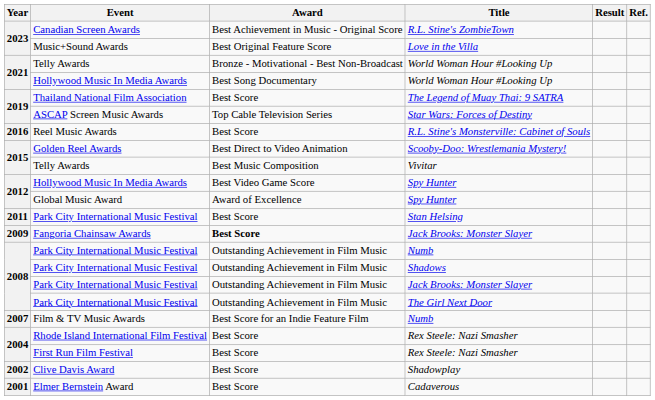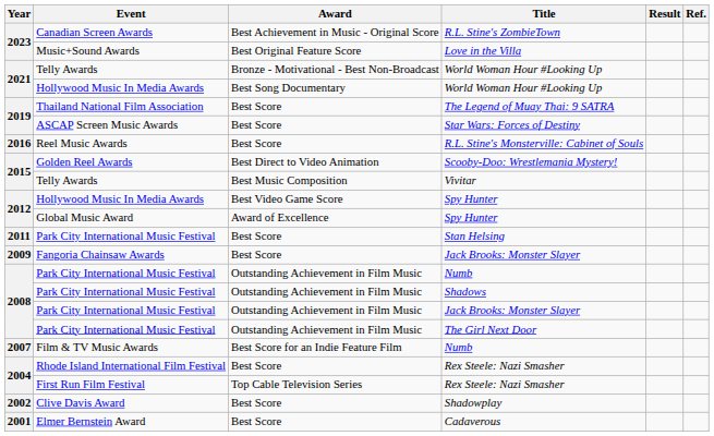 <table class="wikitable plainrowheaders sortable">
 <tr>
 <th scope="col">Year</th>
 <th scope="col">Event</th>
 <th scope="col">Award</th>
 <th scope="col">Title</th>
 <th scope="col">Result</th>
 <th scope="col">Ref.</th>
 </tr>
 <tr>
 <th rowspan="2" scope="row">2023</th>
 <td><a href='#'>Canadian Screen Awards</a></td>
 <td>Best Achievement in Music - Original Score</td>
 <td><em><a href='#'>R.L. Stine's ZombieTown</a></em></td>
 <td></td>
 <td></td>
 </tr>
 <tr>
 <td>Music+Sound Awards</td>
 <td>Best Original Feature Score</td>
 <td><em><a href='#'>Love in the Villa</a></em></td>
 <td></td>
 <td></td>
 </tr>
 <tr>
 <th rowspan="2" scope="row">2021</th>
 <td>Telly Awards</td>
 <td>Bronze - Motivational - Best Non-Broadcast</td>
 <td><em>World Woman Hour #Looking Up</em></td>
 <td></td>
 <td></td>
 </tr>
 <tr>
 <td><a href='#'>Hollywood Music In Media Awards</a></td>
 <td>Best Song Documentary</td>
 <td><em>World Woman Hour #Looking Up</em></td>
 <td></td>
 <td></td>
 </tr>
 <tr>
 <th rowspan="2" scope="row">2019</th>
 <td><a href='#'>Thailand National Film Association</a></td>
 <td>Best Score</td>
 <td><a href='#'><em>The Legend of Muay Thai: 9 SATRA</em></a></td>
 <td></td>
 <td></td>
 </tr>
 <tr>
 <td><a href='#'>ASCAP</a> Screen Music Awards</td>
-<td>Top Cable Television Series</td>
+<td>Best Score</td>
 <td><a href='#'><em>Star Wars: Forces of Destiny</em></a></td>
 <td></td>
 <td></td>
 </tr>
 <tr>
 <th scope="row">2016</th>
 <td>Reel Music Awards</td>
 <td>Best Score</td>
 <td><em><a href='#'>R.L. Stine's Monsterville: Cabinet of Souls</a></em></td>
 <td></td>
 <td></td>
 </tr>
 <tr>
 <th rowspan="2" scope="row">2015</th>
 <td><a href='#'>Golden Reel Awards</a></td>
 <td>Best Direct to Video Animation</td>
 <td><a href='#'><em>Scooby-Doo: Wrestlemania Mystery!</em></a></td>
 <td></td>
 <td></td>
 </tr>
 <tr>
 <td>Telly Awards</td>
 <td>Best Music Composition</td>
 <td><em>Vivitar</em></td>
 <td></td>
 <td></td>
 </tr>
 <tr>
 <th rowspan="2" scope="row">2012</th>
 <td><a href='#'>Hollywood Music In Media Awards</a></td>
 <td>Best Video Game Score</td>
 <td><em><a href='#'>Spy Hunter</a></em></td>
 <td></td>
 <td></td>
 </tr>
 <tr>
 <td>Global Music Award</td>
 <td>Award of Excellence</td>
 <td><em><a href='#'>Spy Hunter</a></em></td>
 <td></td>
 <td></td>
 </tr>
 <tr>
 <th scope="row">2011</th>
 <td><a href='#'>Park City International Music Festival</a></td>
 <td>Best Score</td>
 <td><em><a href='#'>Stan Helsing</a></em></td>
 <td></td>
 <td></td>
 </tr>
 <tr>
 <th scope="row">2009</th>
 <td><a href='#'>Fangoria Chainsaw Awards</a></td>
-<td><strong>Best Score</strong></td>
+<td>Best Score</td>
 <td><em><a href='#'>Jack Brooks: Monster Slayer</a></em></td>
 <td></td>
 <td></td>
 </tr>
 <tr>
 <th rowspan="4" scope="row">2008</th>
 <td><a href='#'>Park City International Music Festival</a></td>
 <td>Outstanding Achievement in Film Music</td>
 <td><em><a href='#'>Numb</a></em></td>
 <td></td>
 <td></td>
 </tr>
 <tr>
 <td><a href='#'>Park City International Music Festival</a></td>
 <td>Outstanding Achievement in Film Music</td>
 <td><em><a href='#'>Shadows</a></em></td>
 <td></td>
 <td></td>
 </tr>
 <tr>
 <td><a href='#'>Park City International Music Festival</a></td>
 <td>Outstanding Achievement in Film Music</td>
 <td><em><a href='#'>Jack Brooks: Monster Slayer</a></em></td>
 <td></td>
 <td></td>
 </tr>
 <tr>
 <td><a href='#'>Park City International Music Festival</a></td>
 <td>Outstanding Achievement in Film Music</td>
 <td><em><a href='#'>The Girl Next Door</a></em></td>
 <td></td>
 <td></td>
 </tr>
 <tr>
 <th scope="row">2007</th>
 <td>Film & TV Music Awards</td>
 <td>Best Score for an Indie Feature Film</td>
 <td><em><a href='#'>Numb</a></em></td>
 <td></td>
 <td></td>
 </tr>
 <tr>
 <th rowspan="2" scope="row">2004</th>
 <td><a href='#'>Rhode Island International Film Festival</a></td>
 <td>Best Score</td>
 <td><em>Rex Steele: Nazi Smasher</em></td>
 <td></td>
 <td></td>
 </tr>
 <tr>
 <td><a href='#'>First Run Film Festival</a></td>
-<td>Best Score</td>
+<td>Top Cable Television Series</td>
 <td><em>Rex Steele: Nazi Smasher</em></td>
 <td></td>
 <td></td>
 </tr>
 <tr>
 <th scope="row">2002</th>
 <td><a href='#'>Clive Davis Award</a></td>
 <td>Best Score</td>
 <td><em>Shadowplay</em></td>
 <td></td>
 <td></td>
 </tr>
 <tr>
 <th scope="row">2001</th>
 <td><a href='#'>Elmer Bernstein</a> Award</td>
 <td>Best Score</td>
 <td><em>Cadaverous</em></td>
 <td></td>
 <td></td>
 </tr>
 </table>
